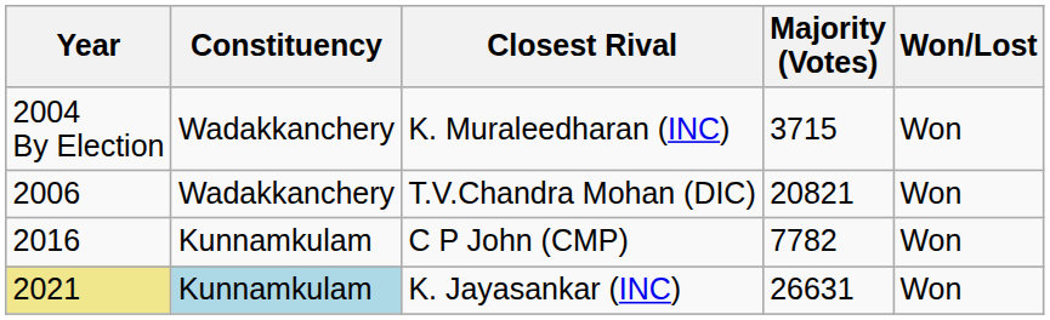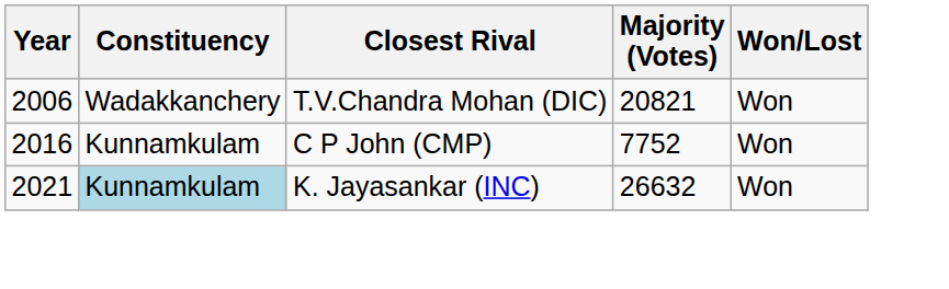 <table class="wikitable">
 <tr>
 <th>Year</th>
 <th>Constituency</th>
 <th>Closest Rival</th>
 <th>Majority<br>(Votes)</th>
 <th>Won/Lost</th>
-</tr>
-<tr>
-<td>2004<br>By Election</td>
-<td>Wadakkanchery</td>
-<td>K. Muraleedharan  (<a href='#'>INC</a>)</td>
-<td>3715</td>
-<td>Won</td>
 </tr>
 <tr>
 <td>2006</td>
 <td>Wadakkanchery</td>
 <td>T.V.Chandra Mohan (DIC)</td>
 <td>20821</td>
 <td>Won</td>
 </tr>
 <tr>
 <td>2016</td>
 <td>Kunnamkulam</td>
 <td>C P John (CMP)</td>
-<td>7782</td>
+<td>7752</td>
 <td>Won</td>
 </tr>
 <tr>
-<td style="background: khaki;">2021</td>
+<td>2021</td>
 <td style="background: lightblue;">Kunnamkulam</td>
 <td>K. Jayasankar (<a href='#'>INC</a>)</td>
-<td>26631</td>
+<td>26632</td>
 <td>Won</td>
 </tr>
 </table>
